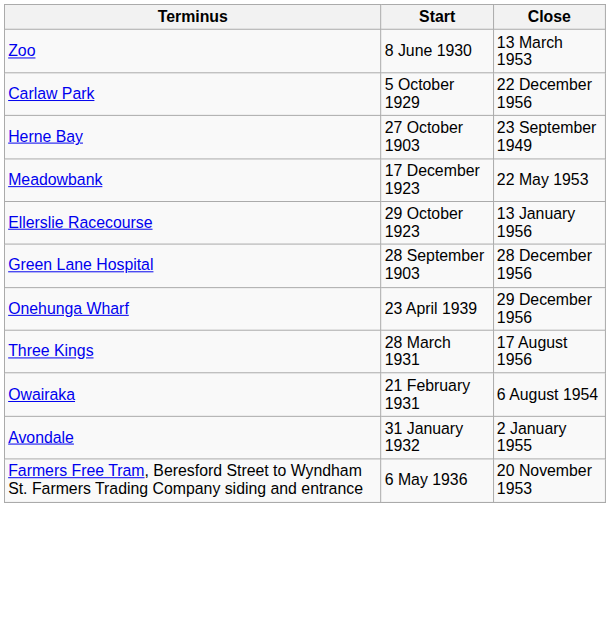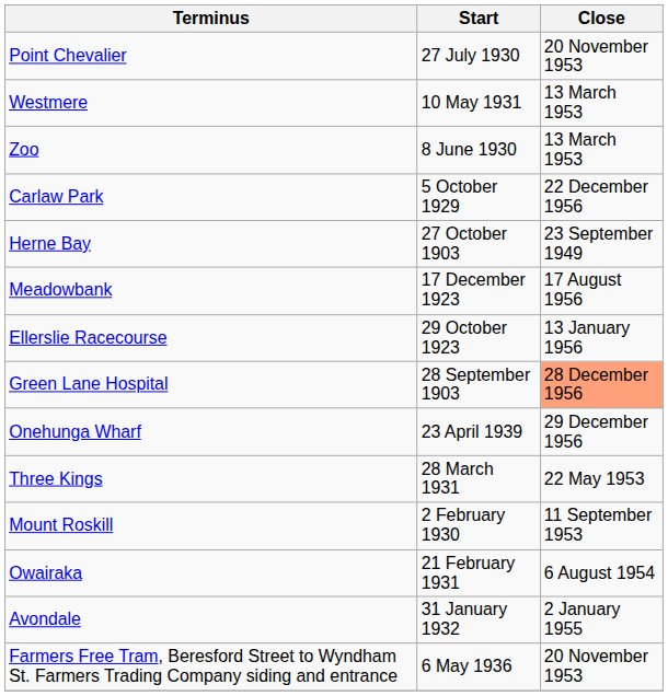 <table class="wikitable sortable mw-collapsible">
 <tr>
 <th>Terminus</th>
 <th>Start</th>
 <th>Close</th>
+</tr>
+<tr>
+<td><a href='#'>Point Chevalier</a></td>
+<td>27 July 1930</td>
+<td>20 November 1953</td>
+</tr>
+<tr>
+<td><a href='#'>Westmere</a></td>
+<td>10 May 1931</td>
+<td>13 March 1953</td>
 </tr>
 <tr>
 <td><a href='#'>Zoo</a></td>
 <td>8 June 1930</td>
 <td>13 March 1953</td>
 </tr>
 <tr>
 <td><a href='#'>Carlaw Park</a></td>
 <td>5 October 1929</td>
 <td>22 December 1956</td>
 </tr>
 <tr>
 <td><a href='#'>Herne Bay</a></td>
 <td>27 October 1903</td>
 <td>23 September 1949</td>
 </tr>
 <tr>
 <td><a href='#'>Meadowbank</a></td>
 <td>17 December 1923</td>
-<td>22 May 1953</td>
+<td>17 August 1956</td>
 </tr>
 <tr>
 <td><a href='#'>Ellerslie Racecourse</a></td>
 <td>29 October 1923</td>
 <td>13 January 1956</td>
 </tr>
 <tr>
 <td><a href='#'>Green Lane Hospital</a></td>
 <td>28 September 1903</td>
-<td>28 December 1956</td>
+<td style="background: lightsalmon;">28 December 1956</td>
 </tr>
 <tr>
 <td><a href='#'>Onehunga Wharf</a></td>
 <td>23 April 1939</td>
 <td>29 December 1956</td>
 </tr>
 <tr>
 <td><a href='#'>Three Kings</a></td>
 <td>28 March 1931</td>
-<td>17 August 1956</td>
+<td>22 May 1953</td>
+</tr>
+<tr>
+<td><a href='#'>Mount Roskill</a></td>
+<td>2 February 1930</td>
+<td>11 September 1953</td>
 </tr>
 <tr>
 <td><a href='#'>Owairaka</a></td>
 <td>21 February 1931</td>
 <td>6 August 1954</td>
 </tr>
 <tr>
 <td><a href='#'>Avondale</a></td>
 <td>31 January 1932</td>
 <td>2 January 1955</td>
 </tr>
 <tr>
 <td><a href='#'>Farmers Free Tram</a>, Beresford Street to Wyndham St. Farmers Trading Company siding and entrance</td>
 <td>6 May 1936</td>
 <td>20 November 1953</td>
 </tr>
 <tr>
 </tr>
 </table>
